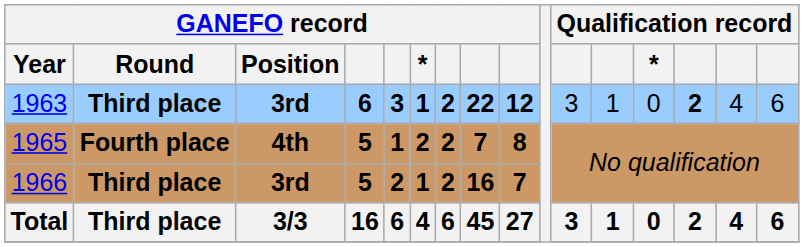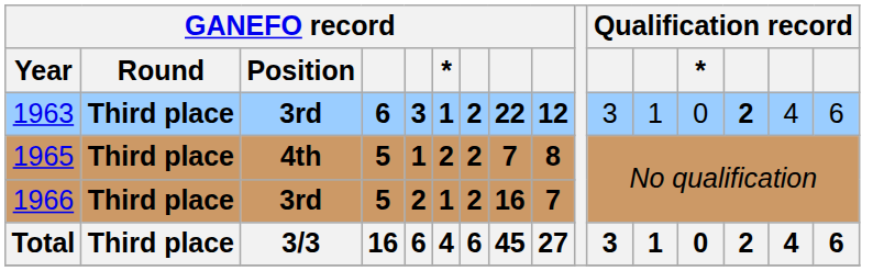 <table class="wikitable" style="text-align: center;">
 <tr>
 <th colspan=9><a href='#'>GANEFO</a> record</th>
 <th rowspan="26"></th>
 <th colspan="6">Qualification record</th>
 </tr>
 <tr>
 <th>Year</th>
 <th>Round</th>
 <th>Position</th>
 <th></th>
 <th></th>
 <th>*</th>
 <th></th>
 <th></th>
 <th></th>
 <th></th>
 <th></th>
 <th>*</th>
 <th></th>
 <th></th>
 <th></th>
 </tr>
 <tr style="background:#9ACDFF;">
 <td> <a href='#'>1963</a></td>
 <td><strong>Third place</strong></td>
 <td><strong>3rd</strong></td>
 <td><strong>6</strong></td>
 <td><strong>3</strong></td>
 <td><strong>1</strong></td>
 <td><strong>2</strong></td>
 <td><strong>22</strong></td>
 <td><strong>12</strong></td>
 <td>3</td>
 <td>1</td>
 <td>0</td>
 <td><strong>2</strong></td>
 <td>4</td>
 <td>6</td>
 </tr>
 <tr bgcolor=cc9966>
 <td> <a href='#'>1965</a></td>
-<td><strong>Fourth place</strong></td>
+<td><strong>Third place</strong></td>
 <td><strong>4th</strong></td>
 <td><strong>5</strong></td>
 <td><strong>1</strong></td>
 <td><strong>2</strong></td>
 <td><strong>2</strong></td>
 <td><strong>7</strong></td>
 <td><strong>8</strong></td>
 <td rowspan=2 colspan=6><em>No qualification</em></td>
 </tr>
 <tr bgcolor=cc9966>
 <td> <a href='#'>1966</a></td>
 <td><strong>Third place</strong></td>
 <td><strong>3rd</strong></td>
 <td><strong>5</strong></td>
 <td><strong>2</strong></td>
 <td><strong>1</strong></td>
 <td><strong>2</strong></td>
 <td><strong>16</strong></td>
 <td><strong>7</strong></td>
 </tr>
 <tr>
 <th>Total</th>
 <th>Third place</th>
 <th>3/3</th>
 <th>16</th>
 <th>6</th>
 <th>4</th>
 <th>6</th>
 <th>45</th>
 <th>27</th>
 <th>3</th>
 <th>1</th>
 <th>0</th>
 <th>2</th>
 <th>4</th>
 <th>6</th>
 </tr>
 <tr>
 </tr>
 </table>
